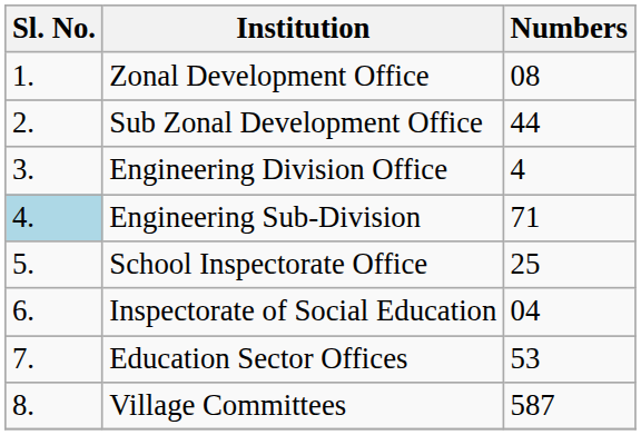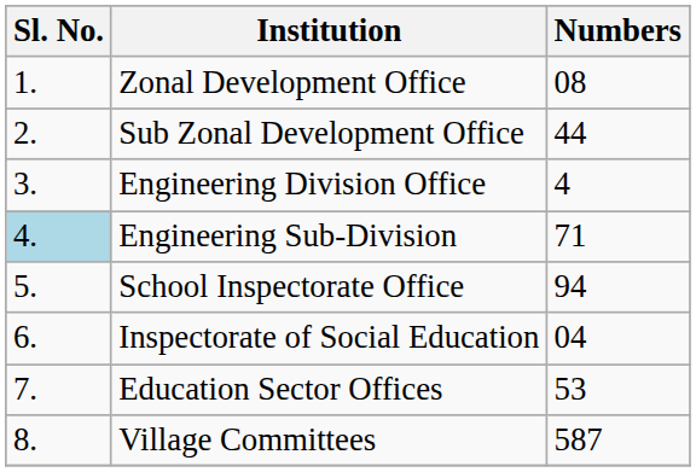 <table class="wikitable">
 <tr>
 <th>Sl. No.</th>
 <th>Institution</th>
 <th>Numbers</th>
 </tr>
 <tr>
 <td>1.</td>
 <td>Zonal Development Office</td>
 <td>08</td>
 </tr>
 <tr>
 <td>2.</td>
 <td>Sub Zonal Development Office</td>
 <td>44</td>
 </tr>
 <tr>
 <td>3.</td>
 <td>Engineering Division Office</td>
 <td>4</td>
 </tr>
 <tr>
 <td style="background: lightblue;">4.</td>
 <td>Engineering Sub-Division</td>
 <td>71</td>
 </tr>
 <tr>
 <td>5.</td>
 <td>School Inspectorate Office</td>
-<td>25</td>
+<td>94</td>
 </tr>
 <tr>
 <td>6.</td>
 <td>Inspectorate of Social Education</td>
 <td>04</td>
 </tr>
 <tr>
 <td>7.</td>
 <td>Education Sector Offices</td>
 <td>53</td>
 </tr>
 <tr>
 <td>8.</td>
 <td>Village Committees</td>
 <td>587</td>
 </tr>
 <tr>
 </tr>
 </table>
